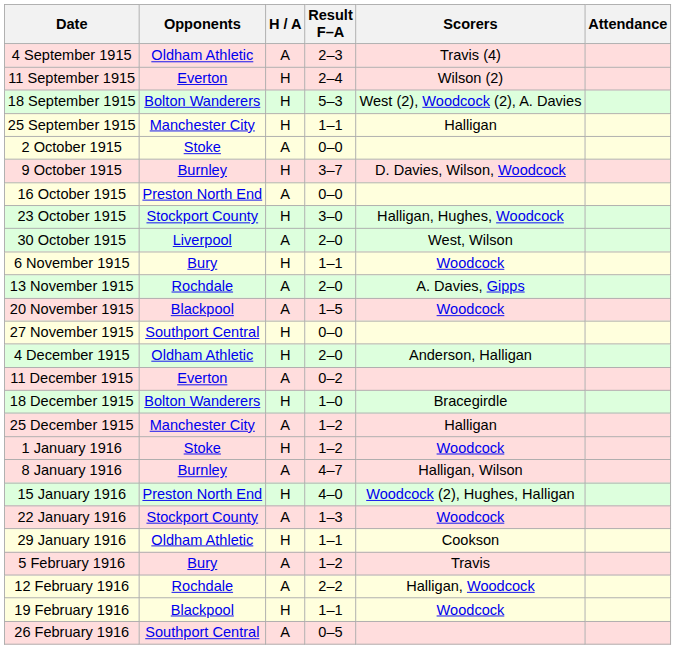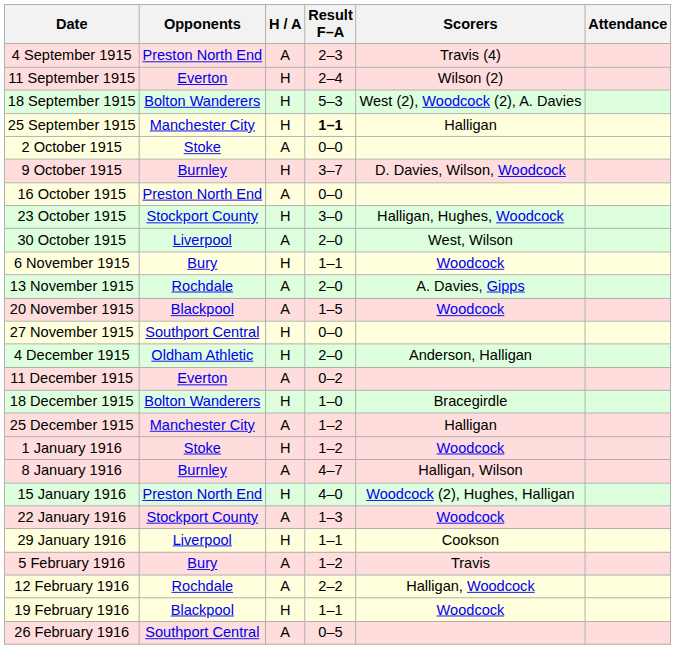 <table class="wikitable" style="text-align:center">
 <tr>
 <th>Date</th>
 <th>Opponents</th>
 <th>H / A</th>
 <th>Result<br>F–A</th>
 <th>Scorers</th>
 <th>Attendance</th>
 </tr>
 <tr bgcolor="#ffdddd">
 <td>4 September 1915</td>
-<td><a href='#'>Oldham Athletic</a></td>
+<td><a href='#'>Preston North End</a></td>
 <td>A</td>
 <td>2–3</td>
 <td>Travis (4)</td>
 <td></td>
 </tr>
 <tr bgcolor="#ffdddd">
 <td>11 September 1915</td>
 <td><a href='#'>Everton</a></td>
 <td>H</td>
 <td>2–4</td>
 <td>Wilson (2)</td>
 <td></td>
 </tr>
 <tr bgcolor="#ddffdd">
 <td>18 September 1915</td>
 <td><a href='#'>Bolton Wanderers</a></td>
 <td>H</td>
 <td>5–3</td>
 <td>West (2), <a href='#'>Woodcock</a> (2), A. Davies</td>
 <td></td>
 </tr>
 <tr bgcolor="#ffffdd">
 <td>25 September 1915</td>
 <td><a href='#'>Manchester City</a></td>
 <td>H</td>
-<td>1–1</td>
+<td><strong>1–1</strong></td>
 <td>Halligan</td>
 <td></td>
 </tr>
 <tr bgcolor="#ffffdd">
 <td>2 October 1915</td>
 <td><a href='#'>Stoke</a></td>
 <td>A</td>
 <td>0–0</td>
 <td></td>
 <td></td>
 </tr>
 <tr bgcolor="#ffdddd">
 <td>9 October 1915</td>
 <td><a href='#'>Burnley</a></td>
 <td>H</td>
 <td>3–7</td>
 <td>D. Davies, Wilson, <a href='#'>Woodcock</a></td>
 <td></td>
 </tr>
 <tr bgcolor="#ffffdd">
 <td>16 October 1915</td>
 <td><a href='#'>Preston North End</a></td>
 <td>A</td>
 <td>0–0</td>
 <td></td>
 <td></td>
 </tr>
 <tr bgcolor="#ddffdd">
 <td>23 October 1915</td>
 <td><a href='#'>Stockport County</a></td>
 <td>H</td>
 <td>3–0</td>
 <td>Halligan, Hughes, <a href='#'>Woodcock</a></td>
 <td></td>
 </tr>
 <tr bgcolor="#ddffdd">
 <td>30 October 1915</td>
 <td><a href='#'>Liverpool</a></td>
 <td>A</td>
 <td>2–0</td>
 <td>West, Wilson</td>
 <td></td>
 </tr>
 <tr bgcolor="#ffffdd">
 <td>6 November 1915</td>
 <td><a href='#'>Bury</a></td>
 <td>H</td>
 <td>1–1</td>
 <td><a href='#'>Woodcock</a></td>
 <td></td>
 </tr>
 <tr bgcolor="#ddffdd">
 <td>13 November 1915</td>
 <td><a href='#'>Rochdale</a></td>
 <td>A</td>
 <td>2–0</td>
 <td>A. Davies, <a href='#'>Gipps</a></td>
 <td></td>
 </tr>
 <tr bgcolor="#ffdddd">
 <td>20 November 1915</td>
 <td><a href='#'>Blackpool</a></td>
 <td>A</td>
 <td>1–5</td>
 <td><a href='#'>Woodcock</a></td>
 <td></td>
 </tr>
 <tr bgcolor="#ffffdd">
 <td>27 November 1915</td>
 <td><a href='#'>Southport Central</a></td>
 <td>H</td>
 <td>0–0</td>
 <td></td>
 <td></td>
 </tr>
 <tr bgcolor="#ddffdd">
 <td>4 December 1915</td>
 <td><a href='#'>Oldham Athletic</a></td>
 <td>H</td>
 <td>2–0</td>
 <td>Anderson, Halligan</td>
 <td></td>
 </tr>
 <tr bgcolor="#ffdddd">
 <td>11 December 1915</td>
 <td><a href='#'>Everton</a></td>
 <td>A</td>
 <td>0–2</td>
 <td></td>
 <td></td>
 </tr>
 <tr bgcolor="#ddffdd">
 <td>18 December 1915</td>
 <td><a href='#'>Bolton Wanderers</a></td>
 <td>H</td>
 <td>1–0</td>
 <td>Bracegirdle</td>
 <td></td>
 </tr>
 <tr bgcolor="#ffdddd">
 <td>25 December 1915</td>
 <td><a href='#'>Manchester City</a></td>
 <td>A</td>
 <td>1–2</td>
 <td>Halligan</td>
 <td></td>
 </tr>
 <tr bgcolor="#ffdddd">
 <td>1 January 1916</td>
 <td><a href='#'>Stoke</a></td>
 <td>H</td>
 <td>1–2</td>
 <td><a href='#'>Woodcock</a></td>
 <td></td>
 </tr>
 <tr bgcolor="#ffdddd">
 <td>8 January 1916</td>
 <td><a href='#'>Burnley</a></td>
 <td>A</td>
 <td>4–7</td>
 <td>Halligan, Wilson</td>
 <td></td>
 </tr>
 <tr bgcolor="#ddffdd">
 <td>15 January 1916</td>
 <td><a href='#'>Preston North End</a></td>
 <td>H</td>
 <td>4–0</td>
 <td><a href='#'>Woodcock</a> (2), Hughes, Halligan</td>
 <td></td>
 </tr>
 <tr bgcolor="#ffdddd">
 <td>22 January 1916</td>
 <td><a href='#'>Stockport County</a></td>
 <td>A</td>
 <td>1–3</td>
 <td><a href='#'>Woodcock</a></td>
 <td></td>
 </tr>
 <tr bgcolor="#ffffdd">
 <td>29 January 1916</td>
-<td><a href='#'>Oldham Athletic</a></td>
+<td><a href='#'>Liverpool</a></td>
 <td>H</td>
 <td>1–1</td>
 <td>Cookson</td>
 <td></td>
 </tr>
 <tr bgcolor="#ffdddd">
 <td>5 February 1916</td>
 <td><a href='#'>Bury</a></td>
 <td>A</td>
 <td>1–2</td>
 <td>Travis</td>
 <td></td>
 </tr>
 <tr bgcolor="#ffffdd">
 <td>12 February 1916</td>
 <td><a href='#'>Rochdale</a></td>
 <td>A</td>
 <td>2–2</td>
 <td>Halligan, <a href='#'>Woodcock</a></td>
 <td></td>
 </tr>
 <tr bgcolor="#ffffdd">
 <td>19 February 1916</td>
 <td><a href='#'>Blackpool</a></td>
 <td>H</td>
 <td>1–1</td>
 <td><a href='#'>Woodcock</a></td>
 <td></td>
 </tr>
 <tr bgcolor="#ffdddd">
 <td>26 February 1916</td>
 <td><a href='#'>Southport Central</a></td>
 <td>A</td>
 <td>0–5</td>
 <td></td>
 <td></td>
 </tr>
 </table>
